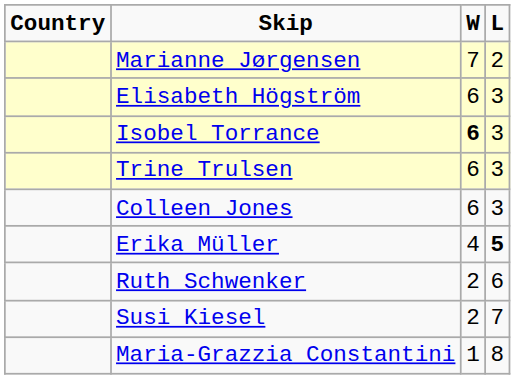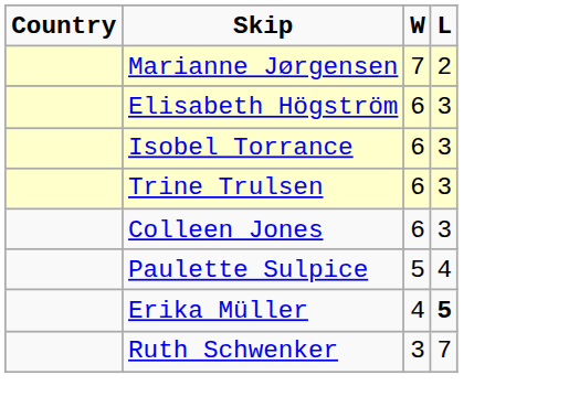 <table class="wikitable">
 <tr align=center>
 <td><strong>Country</strong></td>
 <td><strong>Skip</strong></td>
 <td><strong>W</strong></td>
 <td><strong>L</strong></td>
 </tr>
 <tr bgcolor=#ffffcc>
 <td></td>
 <td><a href='#'>Marianne Jørgensen</a></td>
 <td>7</td>
 <td>2</td>
 </tr>
 <tr bgcolor=#ffffcc>
 <td></td>
 <td><a href='#'>Elisabeth Högström</a></td>
 <td>6</td>
 <td>3</td>
 </tr>
 <tr bgcolor=#ffffcc>
 <td></td>
 <td><a href='#'>Isobel Torrance</a></td>
-<td><strong>6</strong></td>
+<td>6</td>
 <td>3</td>
 </tr>
 <tr bgcolor=#ffffcc>
 <td></td>
 <td><a href='#'>Trine Trulsen</a></td>
 <td>6</td>
 <td>3</td>
 </tr>
 <tr>
 <td></td>
 <td><a href='#'>Colleen Jones</a></td>
 <td>6</td>
 <td>3</td>
 </tr>
 <tr>
 <td></td>
+<td><a href='#'>Paulette Sulpice</a></td>
+<td>5</td>
+<td>4</td>
+</tr>
+<tr>
+<td></td>
 <td><a href='#'>Erika Müller</a></td>
 <td>4</td>
 <td><strong>5</strong></td>
 </tr>
 <tr>
 <td></td>
 <td><a href='#'>Ruth Schwenker</a></td>
-<td>2</td>
-<td>6</td>
-</tr>
-<tr>
-<td></td>
-<td><a href='#'>Susi Kiesel</a></td>
-<td>2</td>
+<td>3</td>
 <td>7</td>
 </tr>
-<tr>
-<td></td>
-<td><a href='#'>Maria-Grazzia Constantini</a></td>
-<td>1</td>
-<td>8</td>
-</tr>
 </table>
